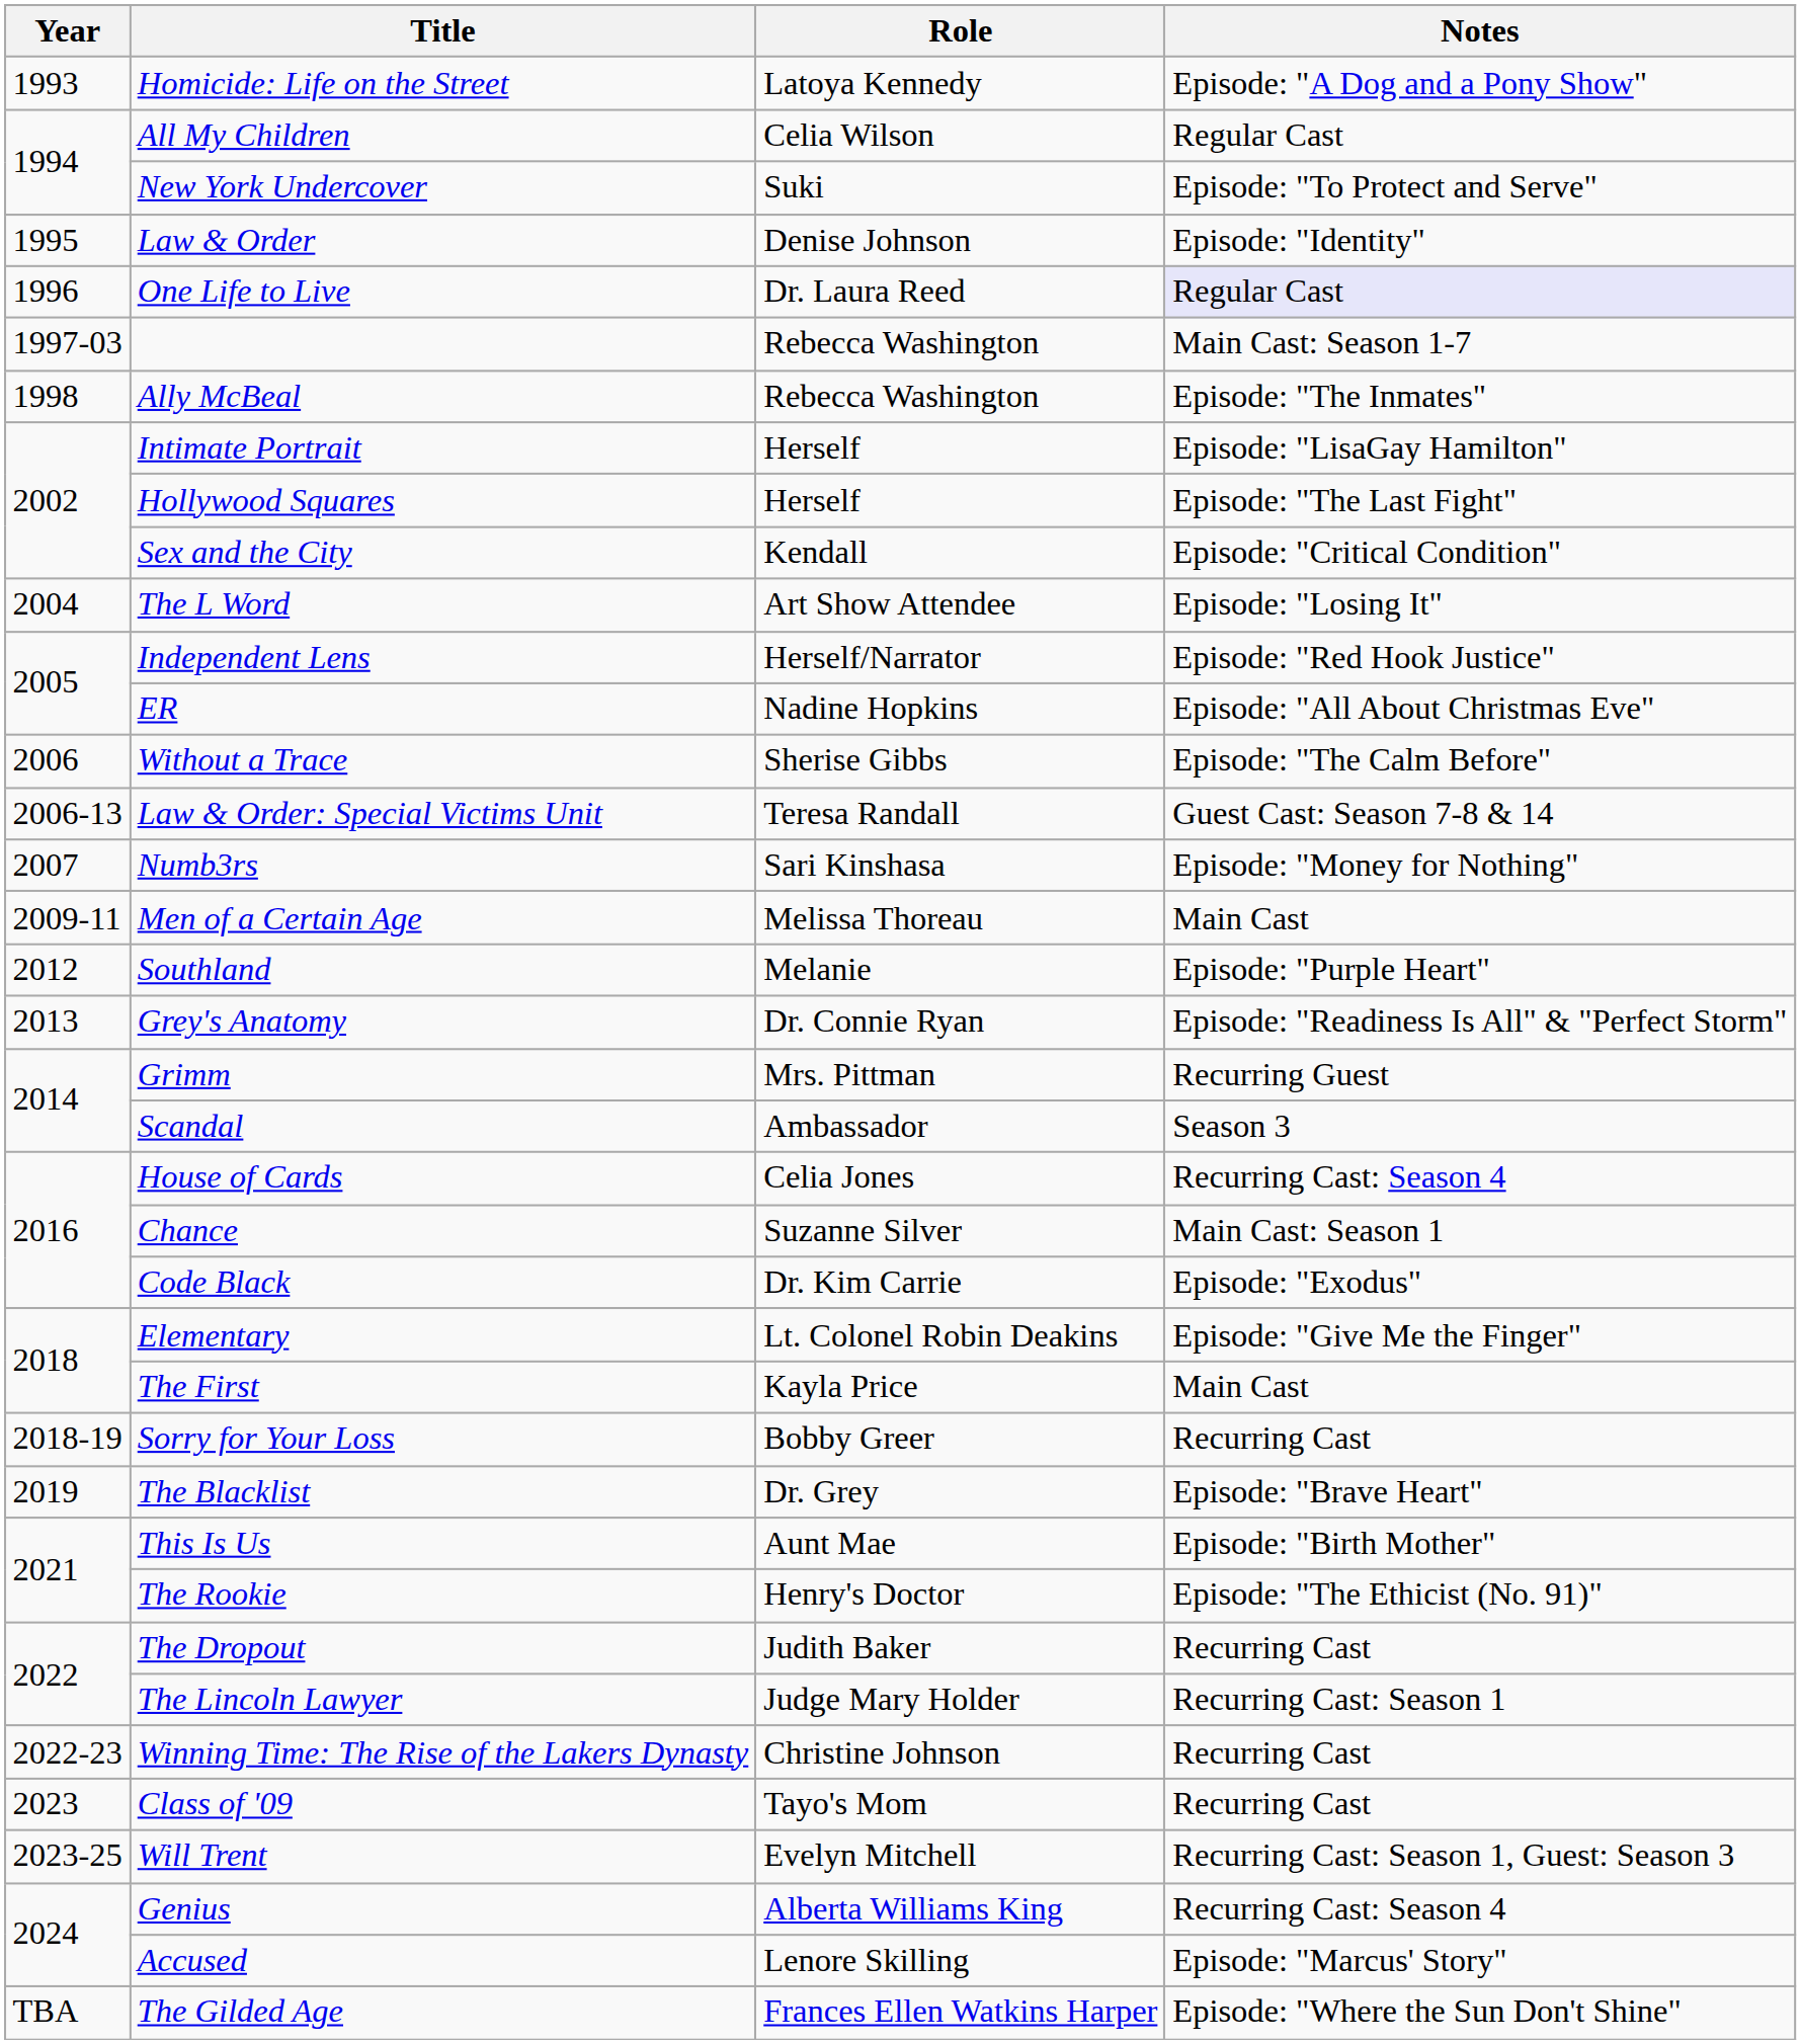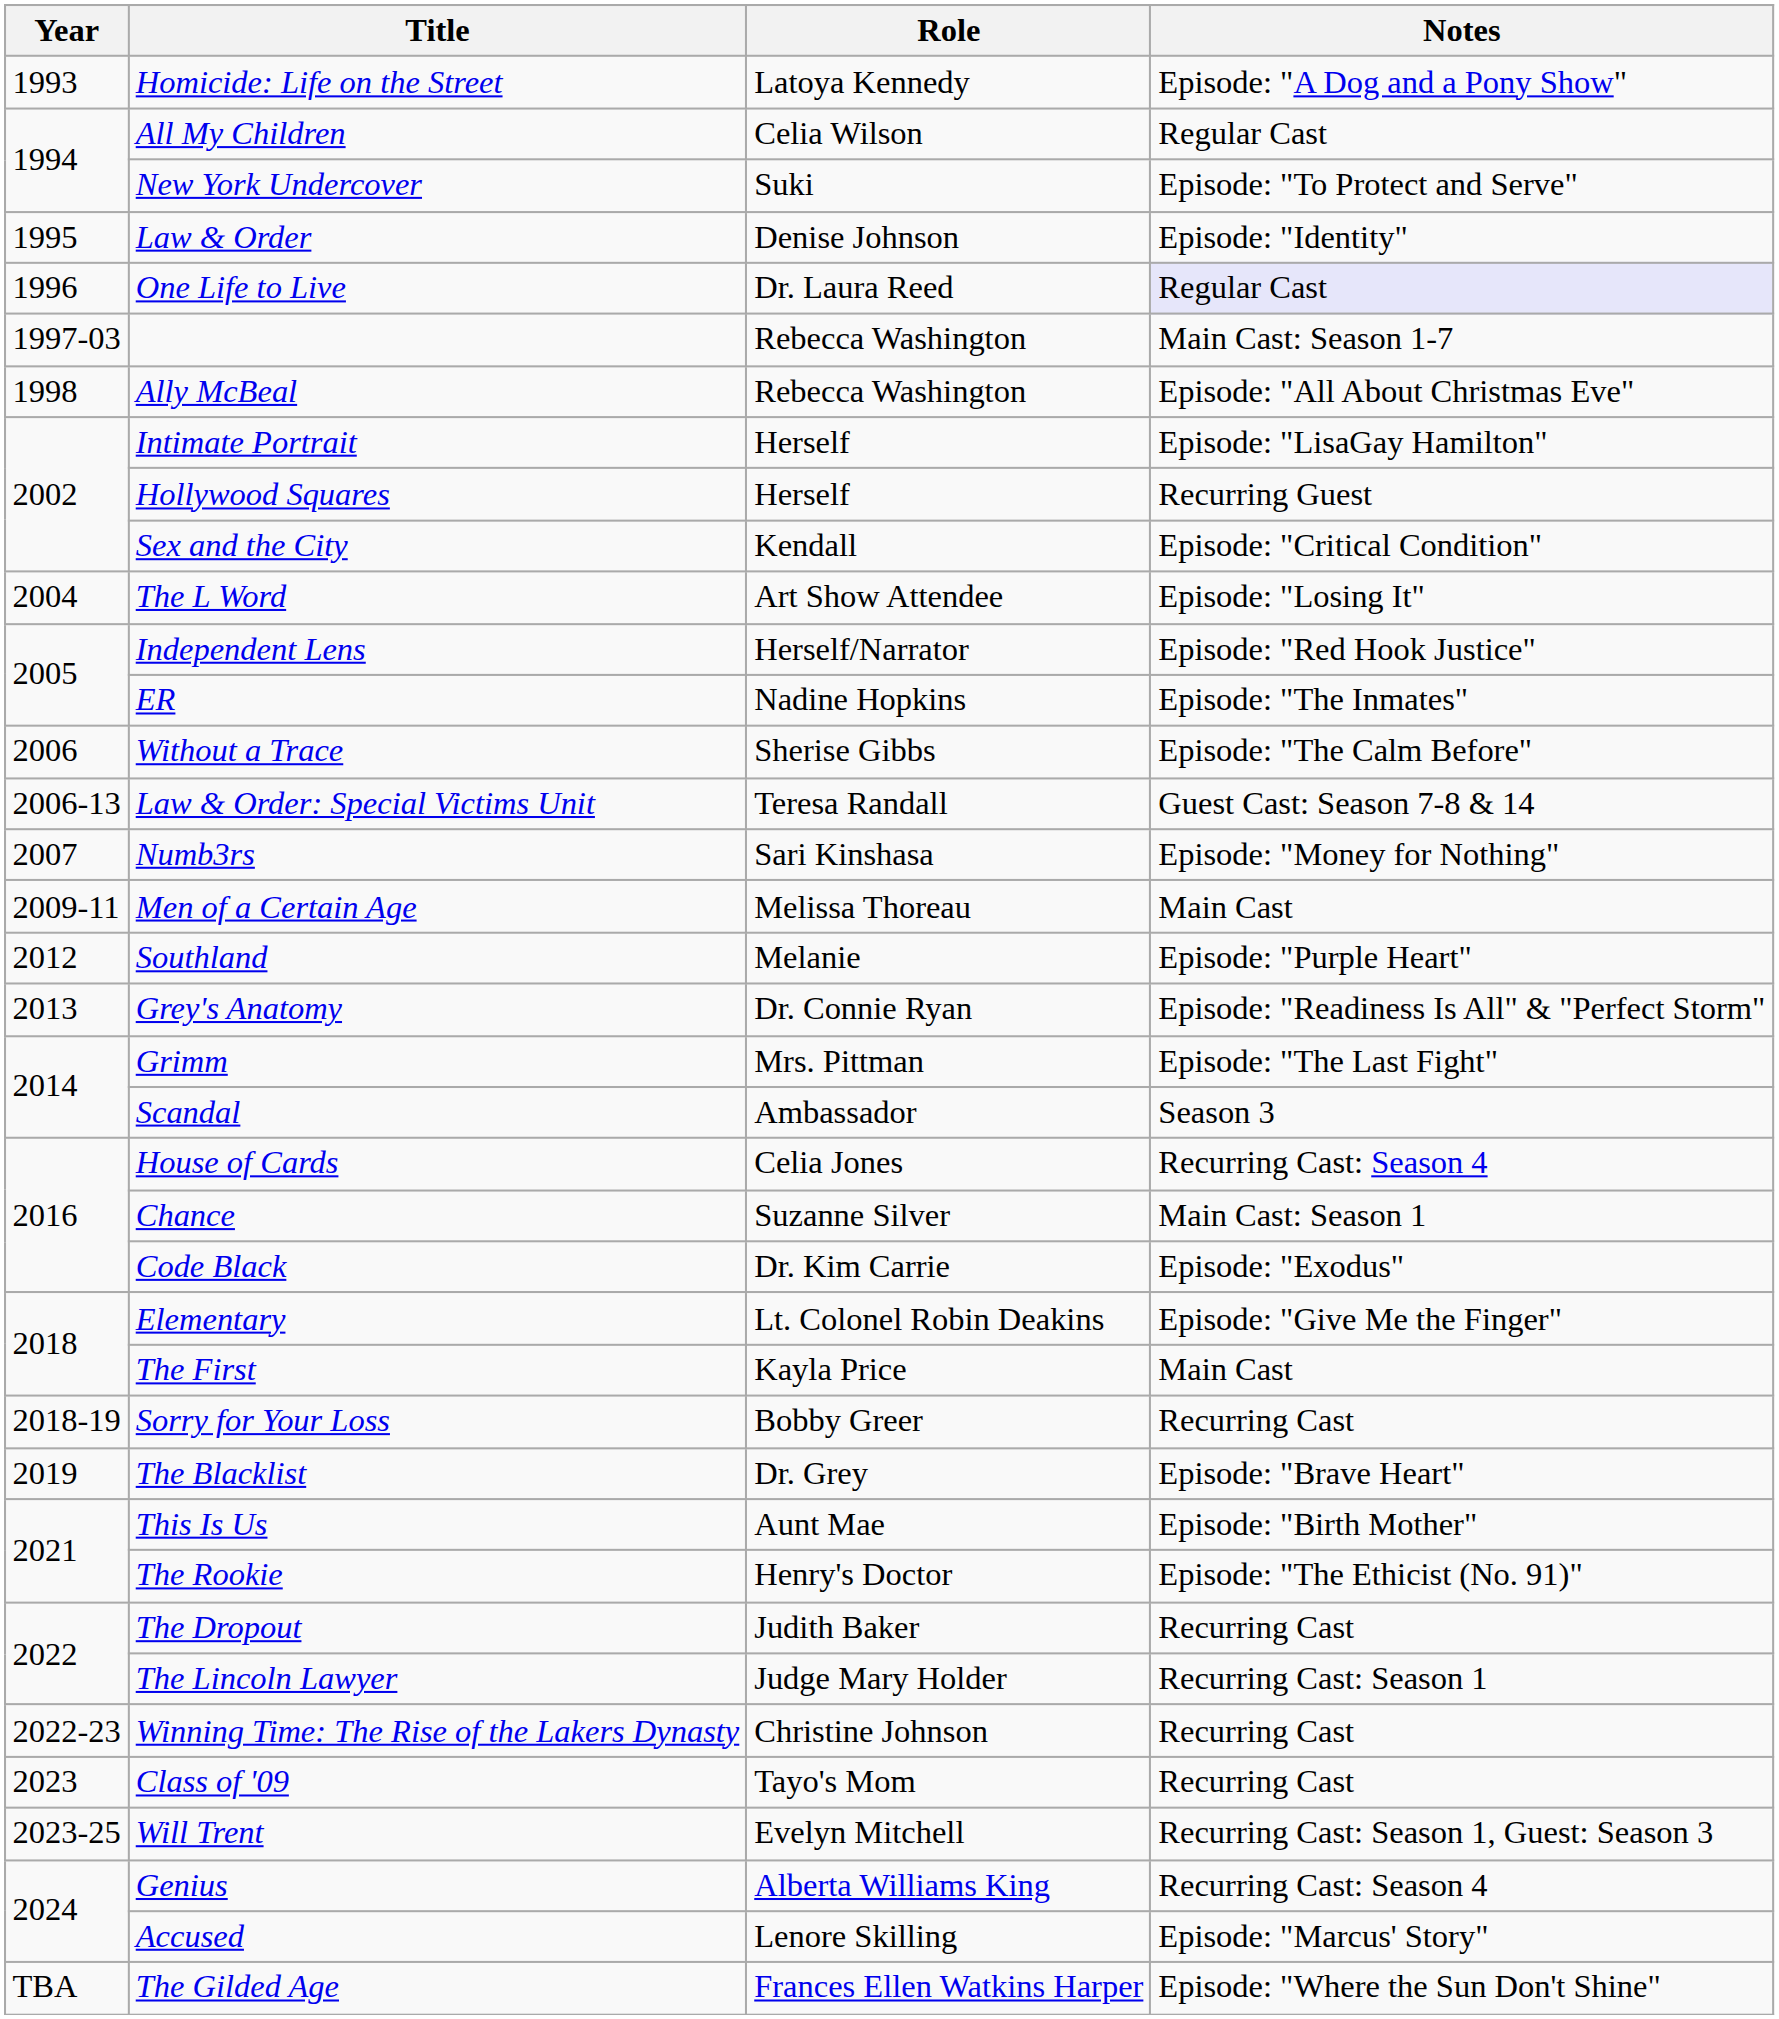 <table class="wikitable sortable">
 <tr>
 <th>Year</th>
 <th>Title</th>
 <th>Role</th>
 <th>Notes</th>
 </tr>
 <tr>
 <td>1993</td>
 <td><em><a href='#'>Homicide: Life on the Street</a></em></td>
 <td>Latoya Kennedy</td>
 <td>Episode: "<a href='#'>A Dog and a Pony Show</a>"</td>
 </tr>
 <tr>
 <td rowspan="2">1994</td>
 <td><em><a href='#'>All My Children</a></em></td>
 <td>Celia Wilson</td>
 <td>Regular Cast</td>
 </tr>
 <tr>
 <td><em><a href='#'>New York Undercover</a></em></td>
 <td>Suki</td>
 <td>Episode: "To Protect and Serve"</td>
 </tr>
 <tr>
 <td>1995</td>
 <td><em><a href='#'>Law & Order</a></em></td>
 <td>Denise Johnson</td>
 <td>Episode: "Identity"</td>
 </tr>
 <tr>
 <td>1996</td>
 <td><em><a href='#'>One Life to Live</a></em></td>
 <td>Dr. Laura Reed</td>
 <td style="background: lavender;">Regular Cast</td>
 </tr>
 <tr>
 <td>1997-03</td>
 <td><em></em></td>
 <td>Rebecca Washington</td>
 <td>Main Cast: Season 1-7</td>
 </tr>
 <tr>
 <td>1998</td>
 <td><em><a href='#'>Ally McBeal</a></em></td>
 <td>Rebecca Washington</td>
-<td>Episode: "The Inmates"</td>
+<td>Episode: "All About Christmas Eve"</td>
 </tr>
 <tr>
 <td rowspan="3">2002</td>
 <td><em><a href='#'>Intimate Portrait</a></em></td>
 <td>Herself</td>
 <td>Episode: "LisaGay Hamilton"</td>
 </tr>
 <tr>
 <td><em><a href='#'>Hollywood Squares</a></em></td>
 <td>Herself</td>
-<td>Episode: "The Last Fight"</td>
+<td>Recurring Guest</td>
 </tr>
 <tr>
 <td><em><a href='#'>Sex and the City</a></em></td>
 <td>Kendall</td>
 <td>Episode: "Critical Condition"</td>
 </tr>
 <tr>
 <td>2004</td>
 <td><em><a href='#'>The L Word</a></em></td>
 <td>Art Show Attendee</td>
 <td>Episode: "Losing It"</td>
 </tr>
 <tr>
 <td rowspan="2">2005</td>
 <td><em><a href='#'>Independent Lens</a></em></td>
 <td>Herself/Narrator</td>
 <td>Episode: "Red Hook Justice"</td>
 </tr>
 <tr>
 <td><em><a href='#'>ER</a></em></td>
 <td>Nadine Hopkins</td>
-<td>Episode: "All About Christmas Eve"</td>
+<td>Episode: "The Inmates"</td>
 </tr>
 <tr>
 <td>2006</td>
 <td><em><a href='#'>Without a Trace</a></em></td>
 <td>Sherise Gibbs</td>
 <td>Episode: "The Calm Before"</td>
 </tr>
 <tr>
 <td>2006-13</td>
 <td><em><a href='#'>Law & Order: Special Victims Unit</a></em></td>
 <td>Teresa Randall</td>
 <td>Guest Cast: Season 7-8 & 14</td>
 </tr>
 <tr>
 <td>2007</td>
 <td><em><a href='#'>Numb3rs</a></em></td>
 <td>Sari Kinshasa</td>
 <td>Episode: "Money for Nothing"</td>
 </tr>
 <tr>
 <td>2009-11</td>
 <td><em><a href='#'>Men of a Certain Age</a></em></td>
 <td>Melissa Thoreau</td>
 <td>Main Cast</td>
 </tr>
 <tr>
 <td>2012</td>
 <td><em><a href='#'>Southland</a></em></td>
 <td>Melanie</td>
 <td>Episode: "Purple Heart"</td>
 </tr>
 <tr>
 <td>2013</td>
 <td><em><a href='#'>Grey's Anatomy</a></em></td>
 <td>Dr. Connie Ryan</td>
 <td>Episode: "Readiness Is All" & "Perfect Storm"</td>
 </tr>
 <tr>
 <td rowspan="2">2014</td>
 <td><em><a href='#'>Grimm</a></em></td>
 <td>Mrs. Pittman</td>
-<td>Recurring Guest</td>
+<td>Episode: "The Last Fight"</td>
 </tr>
 <tr>
 <td><em><a href='#'>Scandal</a></em></td>
 <td>Ambassador</td>
 <td>Season 3</td>
 </tr>
 <tr>
 <td rowspan="3">2016</td>
 <td><em><a href='#'>House of Cards</a></em></td>
 <td>Celia Jones</td>
 <td>Recurring Cast: <a href='#'>Season 4</a></td>
 </tr>
 <tr>
 <td><em><a href='#'>Chance</a></em></td>
 <td>Suzanne Silver</td>
 <td>Main Cast: Season 1</td>
 </tr>
 <tr>
 <td><em><a href='#'>Code Black</a></em></td>
 <td>Dr. Kim Carrie</td>
 <td>Episode: "Exodus"</td>
 </tr>
 <tr>
 <td rowspan="2">2018</td>
 <td><em><a href='#'>Elementary</a></em></td>
 <td>Lt. Colonel Robin Deakins</td>
 <td>Episode: "Give Me the Finger"</td>
 </tr>
 <tr>
 <td><em><a href='#'>The First</a></em></td>
 <td>Kayla Price</td>
 <td>Main Cast</td>
 </tr>
 <tr>
 <td>2018-19</td>
 <td><em><a href='#'>Sorry for Your Loss</a></em></td>
 <td>Bobby Greer</td>
 <td>Recurring Cast</td>
 </tr>
 <tr>
 <td>2019</td>
 <td><em><a href='#'>The Blacklist</a></em></td>
 <td>Dr. Grey</td>
 <td>Episode: "Brave Heart"</td>
 </tr>
 <tr>
 <td rowspan="2">2021</td>
 <td><em><a href='#'>This Is Us</a></em></td>
 <td>Aunt Mae</td>
 <td>Episode: "Birth Mother"</td>
 </tr>
 <tr>
 <td><em><a href='#'>The Rookie</a></em></td>
 <td>Henry's Doctor</td>
 <td>Episode: "The Ethicist (No. 91)"</td>
 </tr>
 <tr>
 <td rowspan="2">2022</td>
 <td><em><a href='#'>The Dropout</a></em></td>
 <td>Judith Baker</td>
 <td>Recurring Cast</td>
 </tr>
 <tr>
 <td><em><a href='#'>The Lincoln Lawyer</a></em></td>
 <td>Judge Mary Holder</td>
 <td>Recurring Cast: Season 1</td>
 </tr>
 <tr>
 <td>2022-23</td>
 <td><em><a href='#'>Winning Time: The Rise of the Lakers Dynasty</a></em></td>
 <td>Christine Johnson</td>
 <td>Recurring Cast</td>
 </tr>
 <tr>
 <td>2023</td>
 <td><em><a href='#'>Class of '09</a></em></td>
 <td>Tayo's Mom</td>
 <td>Recurring Cast</td>
 </tr>
 <tr>
 <td>2023-25</td>
 <td><em><a href='#'>Will Trent</a></em></td>
 <td>Evelyn Mitchell</td>
 <td>Recurring Cast: Season 1, Guest: Season 3</td>
 </tr>
 <tr>
 <td rowspan=2>2024</td>
 <td><em><a href='#'>Genius</a></em></td>
 <td><a href='#'>Alberta Williams King</a></td>
 <td>Recurring Cast: Season 4</td>
 </tr>
 <tr>
 <td><em><a href='#'>Accused</a></em></td>
 <td>Lenore Skilling</td>
 <td>Episode: "Marcus' Story"</td>
 </tr>
 <tr>
 <td>TBA</td>
 <td><em><a href='#'>The Gilded Age</a></em></td>
 <td><a href='#'>Frances Ellen Watkins Harper</a></td>
 <td>Episode: "Where the Sun Don't Shine"</td>
 </tr>
 </table>
